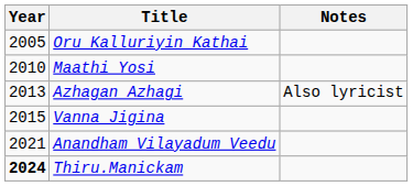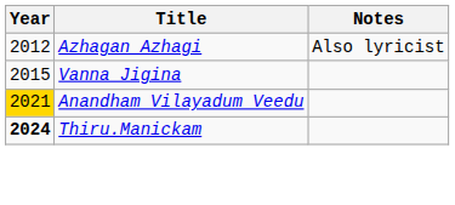 <table class="wikitable sortable">
 <tr>
 <th>Year</th>
 <th>Title</th>
 <th class = "unsortable">Notes</th>
 </tr>
 <tr>
-<td>2005</td>
-<td><em><a href='#'>Oru Kalluriyin Kathai</a></em></td>
-<td></td>
-</tr>
-<tr>
-<td>2010</td>
-<td><em><a href='#'>Maathi Yosi</a></em></td>
-<td></td>
-</tr>
-<tr>
-<td>2013</td>
+<td>2012</td>
 <td><em><a href='#'>Azhagan Azhagi</a></em></td>
 <td>Also lyricist</td>
 </tr>
 <tr>
 <td>2015</td>
 <td><em><a href='#'>Vanna Jigina</a></em></td>
 <td></td>
 </tr>
 <tr>
-<td>2021</td>
+<td style="background: gold;">2021</td>
 <td><em><a href='#'>Anandham Vilayadum Veedu</a></em></td>
 <td></td>
 </tr>
 <tr>
 <td><strong>2024</strong></td>
 <td><em><a href='#'>Thiru.Manickam</a></em></td>
 <td></td>
 </tr>
 </table>
